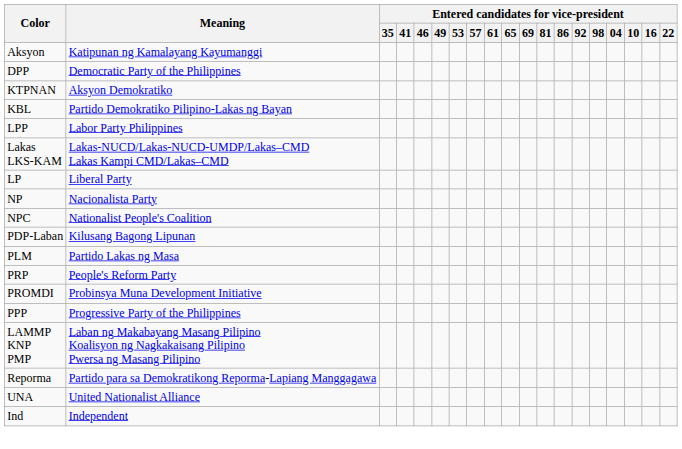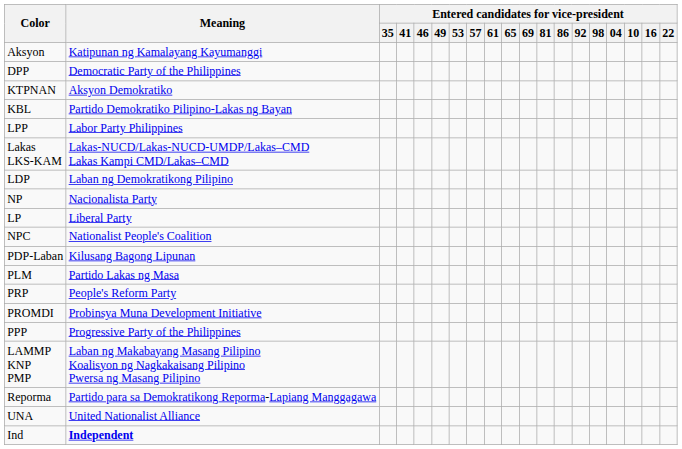 <table class=wikitable>
 <tr>
 <th rowspan=2>Color</th>
 <th rowspan=2>Meaning</th>
 <th colspan=17>Entered candidates for vice-president</th>
 </tr>
 <tr>
 <th>35</th>
 <th>41</th>
 <th>46</th>
 <th>49</th>
 <th>53</th>
 <th>57</th>
 <th>61</th>
 <th>65</th>
 <th>69</th>
 <th>81</th>
 <th>86</th>
 <th>92</th>
 <th>98</th>
 <th>04</th>
 <th>10</th>
 <th>16</th>
 <th>22</th>
 </tr>
 <tr>
 <td>Aksyon</td>
 <td><a href='#'>Katipunan ng Kamalayang Kayumanggi</a></td>
 <td></td>
 <td></td>
 <td></td>
 <td></td>
 <td></td>
 <td></td>
 <td></td>
 <td></td>
 <td></td>
 <td></td>
 <td></td>
 <td></td>
 <td></td>
 <td></td>
 <td></td>
 <td></td>
 <td></td>
 </tr>
 <tr>
 <td>DPP</td>
 <td><a href='#'>Democratic Party of the Philippines</a></td>
 <td></td>
 <td></td>
 <td></td>
 <td></td>
 <td></td>
 <td></td>
 <td></td>
 <td></td>
 <td></td>
 <td></td>
 <td></td>
 <td></td>
 <td></td>
 <td></td>
 <td></td>
 <td></td>
 <td></td>
 </tr>
 <tr>
 <td>KTPNAN</td>
 <td><a href='#'>Aksyon Demokratiko</a></td>
 <td></td>
 <td></td>
 <td></td>
 <td></td>
 <td></td>
 <td></td>
 <td></td>
 <td></td>
 <td></td>
 <td></td>
 <td></td>
 <td></td>
 <td></td>
 <td></td>
 <td></td>
 <td></td>
 <td></td>
 </tr>
 <tr>
 <td>KBL</td>
 <td><a href='#'>Partido Demokratiko Pilipino-Lakas ng Bayan</a></td>
 <td></td>
 <td></td>
 <td></td>
 <td></td>
 <td></td>
 <td></td>
 <td></td>
 <td></td>
 <td></td>
 <td></td>
 <td></td>
 <td></td>
 <td></td>
 <td></td>
 <td></td>
 <td></td>
 <td></td>
 </tr>
 <tr>
 <td>LPP</td>
 <td><a href='#'>Labor Party Philippines</a></td>
 <td></td>
 <td></td>
 <td></td>
 <td></td>
 <td></td>
 <td></td>
 <td></td>
 <td></td>
 <td></td>
 <td></td>
 <td></td>
 <td></td>
 <td></td>
 <td></td>
 <td></td>
 <td></td>
 <td></td>
 </tr>
 <tr>
 <td>Lakas<br>LKS-KAM</td>
 <td><a href='#'>Lakas-NUCD/Lakas-NUCD-UMDP/Lakas–CMD</a><br><a href='#'>Lakas Kampi CMD/Lakas–CMD</a></td>
 <td></td>
 <td></td>
 <td></td>
 <td></td>
 <td></td>
 <td></td>
 <td></td>
 <td></td>
 <td></td>
 <td></td>
 <td></td>
 <td></td>
 <td></td>
 <td></td>
 <td></td>
 <td></td>
 <td></td>
 </tr>
 <tr>
-<td>LP</td>
-<td><a href='#'>Liberal Party</a></td>
+<td>LDP</td>
+<td><a href='#'>Laban ng Demokratikong Pilipino</a></td>
 <td></td>
 <td></td>
 <td></td>
 <td></td>
 <td></td>
 <td></td>
 <td></td>
 <td></td>
 <td></td>
 <td></td>
 <td></td>
 <td></td>
 <td></td>
 <td></td>
 <td></td>
 <td></td>
 <td></td>
 </tr>
 <tr>
 <td>NP</td>
 <td><a href='#'>Nacionalista Party</a></td>
+<td></td>
+<td></td>
+<td></td>
+<td></td>
+<td></td>
+<td></td>
+<td></td>
+<td></td>
+<td></td>
+<td></td>
+<td></td>
+<td></td>
+<td></td>
+<td></td>
+<td></td>
+<td></td>
+<td></td>
+</tr>
+<tr>
+<td>LP</td>
+<td><a href='#'>Liberal Party</a></td>
 <td></td>
 <td></td>
 <td></td>
 <td></td>
 <td></td>
 <td></td>
 <td></td>
 <td></td>
 <td></td>
 <td></td>
 <td></td>
 <td></td>
 <td></td>
 <td></td>
 <td></td>
 <td></td>
 <td></td>
 </tr>
 <tr>
 <td>NPC</td>
 <td><a href='#'>Nationalist People's Coalition</a></td>
 <td></td>
 <td></td>
 <td></td>
 <td></td>
 <td></td>
 <td></td>
 <td></td>
 <td></td>
 <td></td>
 <td></td>
 <td></td>
 <td></td>
 <td></td>
 <td></td>
 <td></td>
 <td></td>
 <td></td>
 </tr>
 <tr>
 <td>PDP-Laban</td>
 <td><a href='#'>Kilusang Bagong Lipunan</a></td>
 <td></td>
 <td></td>
 <td></td>
 <td></td>
 <td></td>
 <td></td>
 <td></td>
 <td></td>
 <td></td>
 <td></td>
 <td></td>
 <td></td>
 <td></td>
 <td></td>
 <td></td>
 <td></td>
 <td></td>
 </tr>
 <tr>
 <td>PLM</td>
 <td><a href='#'>Partido Lakas ng Masa</a></td>
 <td></td>
 <td></td>
 <td></td>
 <td></td>
 <td></td>
 <td></td>
 <td></td>
 <td></td>
 <td></td>
 <td></td>
 <td></td>
 <td></td>
 <td></td>
 <td></td>
 <td></td>
 <td></td>
 <td></td>
 </tr>
 <tr>
 <td>PRP</td>
 <td><a href='#'>People's Reform Party</a></td>
 <td></td>
 <td></td>
 <td></td>
 <td></td>
 <td></td>
 <td></td>
 <td></td>
 <td></td>
 <td></td>
 <td></td>
 <td></td>
 <td></td>
 <td></td>
 <td></td>
 <td></td>
 <td></td>
 <td></td>
 </tr>
 <tr>
 <td>PROMDI</td>
 <td><a href='#'>Probinsya Muna Development Initiative</a></td>
 <td></td>
 <td></td>
 <td></td>
 <td></td>
 <td></td>
 <td></td>
 <td></td>
 <td></td>
 <td></td>
 <td></td>
 <td></td>
 <td></td>
 <td></td>
 <td></td>
 <td></td>
 <td></td>
 <td></td>
 </tr>
 <tr>
 <td>PPP</td>
 <td><a href='#'>Progressive Party of the Philippines</a></td>
 <td></td>
 <td></td>
 <td></td>
 <td></td>
 <td></td>
 <td></td>
 <td></td>
 <td></td>
 <td></td>
 <td></td>
 <td></td>
 <td></td>
 <td></td>
 <td></td>
 <td></td>
 <td></td>
 <td></td>
 </tr>
 <tr>
 <td>LAMMP<br>KNP<br>PMP</td>
 <td><a href='#'>Laban ng Makabayang Masang Pilipino</a><br><a href='#'>Koalisyon ng Nagkakaisang Pilipino</a><br><a href='#'>Pwersa ng Masang Pilipino</a></td>
 <td></td>
 <td></td>
 <td></td>
 <td></td>
 <td></td>
 <td></td>
 <td></td>
 <td></td>
 <td></td>
 <td></td>
 <td></td>
 <td></td>
 <td></td>
 <td></td>
 <td></td>
 <td></td>
 <td></td>
 </tr>
 <tr>
 <td>Reporma</td>
 <td><a href='#'>Partido para sa Demokratikong Reporma</a>-<a href='#'>Lapiang Manggagawa</a></td>
 <td></td>
 <td></td>
 <td></td>
 <td></td>
 <td></td>
 <td></td>
 <td></td>
 <td></td>
 <td></td>
 <td></td>
 <td></td>
 <td></td>
 <td></td>
 <td></td>
 <td></td>
 <td></td>
 <td></td>
 </tr>
 <tr>
 <td>UNA</td>
 <td><a href='#'>United Nationalist Alliance</a></td>
 <td></td>
 <td></td>
 <td></td>
 <td></td>
 <td></td>
 <td></td>
 <td></td>
 <td></td>
 <td></td>
 <td></td>
 <td></td>
 <td></td>
 <td></td>
 <td></td>
 <td></td>
 <td></td>
 <td></td>
 </tr>
 <tr>
 <td>Ind</td>
-<td><a href='#'>Independent</a></td>
+<td><strong><a href='#'>Independent</a></strong></td>
 <td></td>
 <td></td>
 <td></td>
 <td></td>
 <td></td>
 <td></td>
 <td></td>
 <td></td>
 <td></td>
 <td></td>
 <td></td>
 <td></td>
 <td></td>
 <td></td>
 <td></td>
 <td></td>
 <td></td>
 </tr>
 </table>
